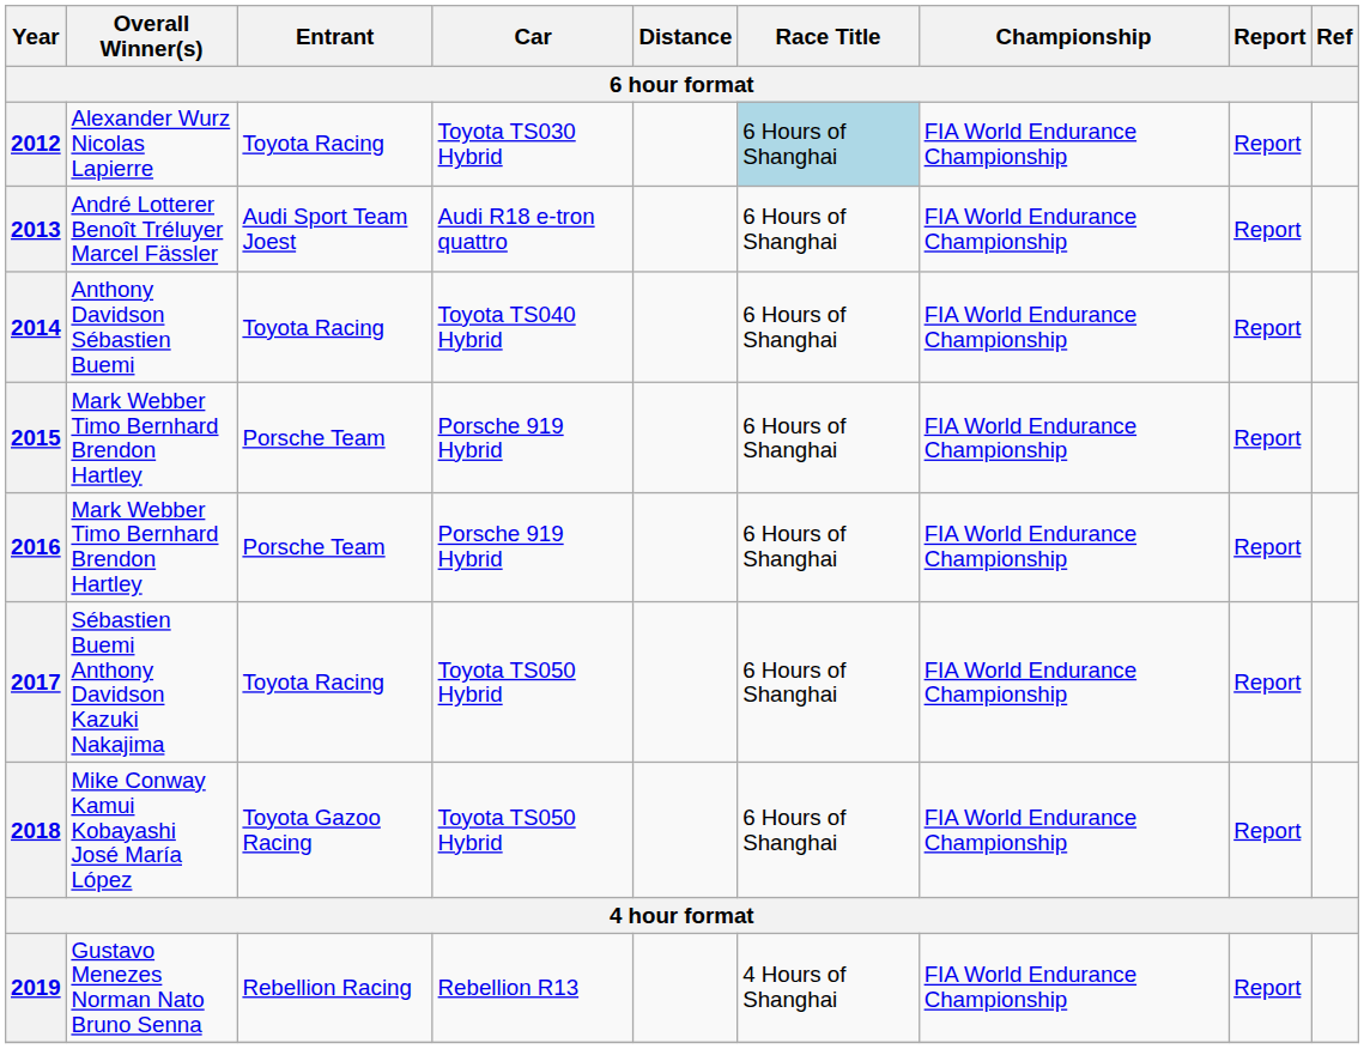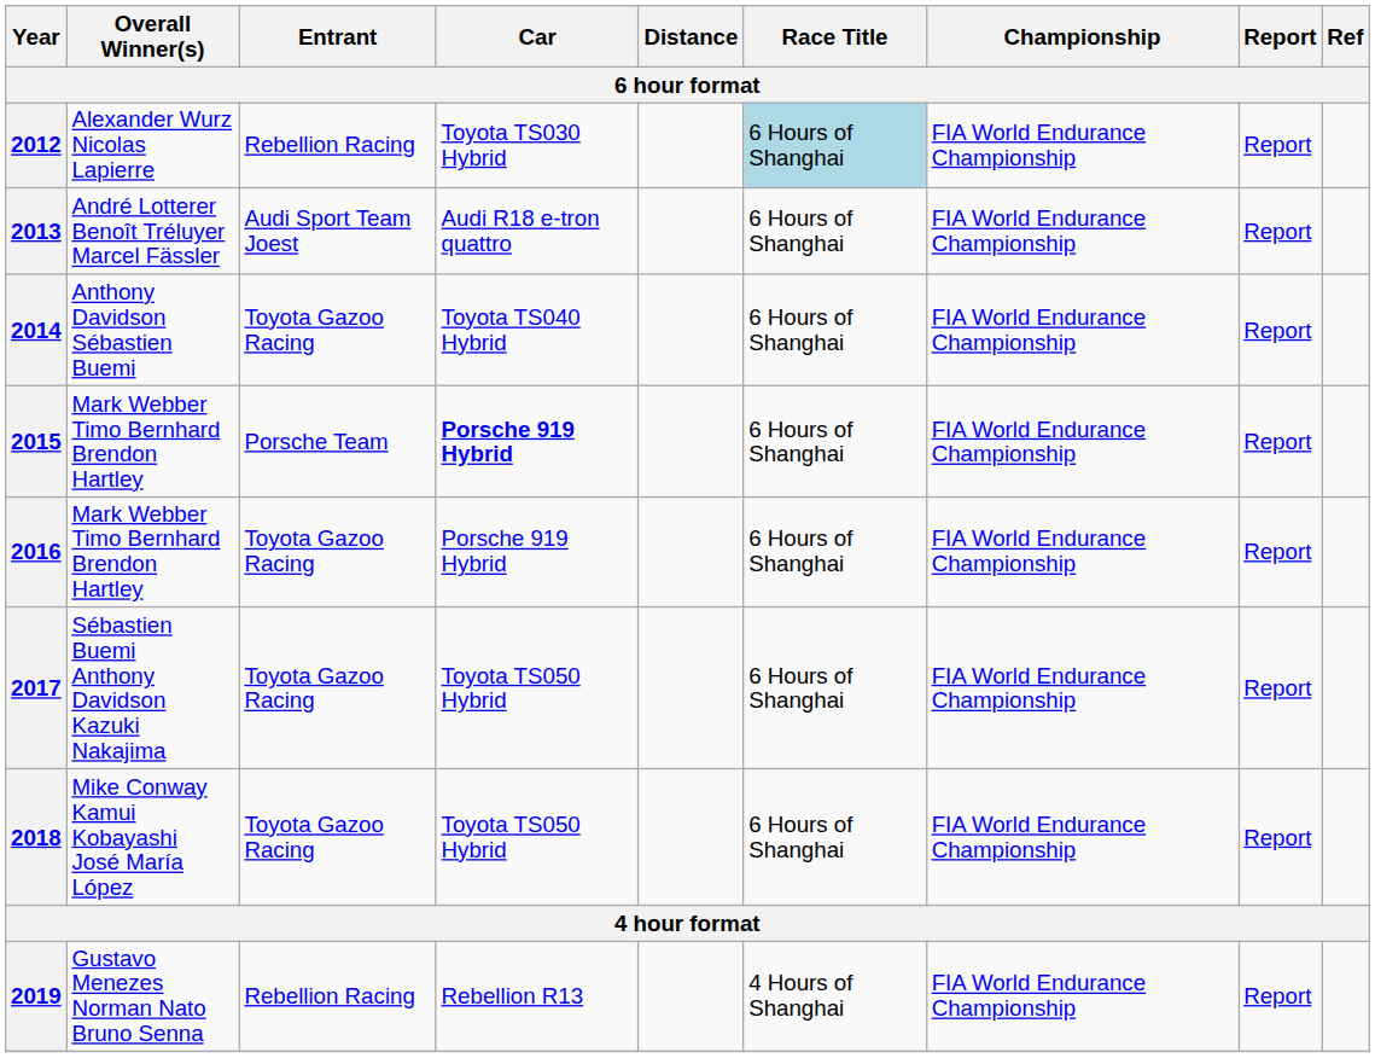 <table class="wikitable" style="font-size: 90%;">
 <tr>
 <th>Year</th>
 <th>Overall Winner(s)</th>
 <th>Entrant</th>
 <th>Car</th>
 <th>Distance</th>
 <th>Race Title</th>
 <th>Championship</th>
 <th>Report</th>
 <th>Ref</th>
 </tr>
 <tr>
 <th colspan=9>6 hour format</th>
 </tr>
 <tr>
 <th><a href='#'>2012</a></th>
 <td> <a href='#'>Alexander Wurz</a><br> <a href='#'>Nicolas Lapierre</a></td>
-<td> <a href='#'>Toyota Racing</a></td>
+<td> <a href='#'>Rebellion Racing</a></td>
 <td><a href='#'>Toyota TS030 Hybrid</a></td>
 <td></td>
 <td style="background: lightblue;">6 Hours of Shanghai</td>
 <td><a href='#'>FIA World Endurance Championship</a></td>
 <td><a href='#'>Report</a></td>
 <td></td>
 </tr>
 <tr>
 <th><a href='#'>2013</a></th>
 <td> <a href='#'>André Lotterer</a><br> <a href='#'>Benoît Tréluyer</a><br> <a href='#'>Marcel Fässler</a></td>
 <td> <a href='#'>Audi Sport Team Joest</a></td>
 <td><a href='#'>Audi R18 e-tron quattro</a></td>
 <td></td>
 <td>6 Hours of Shanghai</td>
 <td><a href='#'>FIA World Endurance Championship</a></td>
 <td><a href='#'>Report</a></td>
 <td></td>
 </tr>
 <tr>
 <th><a href='#'>2014</a></th>
 <td> <a href='#'>Anthony Davidson</a><br> <a href='#'>Sébastien Buemi</a></td>
-<td> <a href='#'>Toyota Racing</a></td>
+<td> <a href='#'>Toyota Gazoo Racing</a></td>
 <td><a href='#'>Toyota TS040 Hybrid</a></td>
 <td></td>
 <td>6 Hours of Shanghai</td>
 <td><a href='#'>FIA World Endurance Championship</a></td>
 <td><a href='#'>Report</a></td>
 <td></td>
 </tr>
 <tr>
 <th><a href='#'>2015</a></th>
 <td> <a href='#'>Mark Webber</a><br> <a href='#'>Timo Bernhard</a><br> <a href='#'>Brendon Hartley</a></td>
 <td> <a href='#'>Porsche Team</a></td>
-<td><a href='#'>Porsche 919 Hybrid</a></td>
+<td><strong><a href='#'>Porsche 919 Hybrid</a></strong></td>
 <td></td>
 <td>6 Hours of Shanghai</td>
 <td><a href='#'>FIA World Endurance Championship</a></td>
 <td><a href='#'>Report</a></td>
 <td></td>
 </tr>
 <tr>
 <th><a href='#'>2016</a></th>
 <td> <a href='#'>Mark Webber</a><br> <a href='#'>Timo Bernhard</a><br> <a href='#'>Brendon Hartley</a></td>
-<td> <a href='#'>Porsche Team</a></td>
+<td> <a href='#'>Toyota Gazoo Racing</a></td>
 <td><a href='#'>Porsche 919 Hybrid</a></td>
 <td></td>
 <td>6 Hours of Shanghai</td>
 <td><a href='#'>FIA World Endurance Championship</a></td>
 <td><a href='#'>Report</a></td>
 <td></td>
 </tr>
 <tr>
 <th><a href='#'>2017</a></th>
 <td> <a href='#'>Sébastien Buemi</a><br> <a href='#'>Anthony Davidson</a><br> <a href='#'>Kazuki Nakajima</a></td>
-<td> <a href='#'>Toyota Racing</a></td>
+<td> <a href='#'>Toyota Gazoo Racing</a></td>
 <td><a href='#'>Toyota TS050 Hybrid</a></td>
 <td></td>
 <td>6 Hours of Shanghai</td>
 <td><a href='#'>FIA World Endurance Championship</a></td>
 <td><a href='#'>Report</a></td>
 <td></td>
 </tr>
 <tr>
 <th><a href='#'>2018</a></th>
 <td> <a href='#'>Mike Conway</a><br> <a href='#'>Kamui Kobayashi</a><br> <a href='#'>José María López</a></td>
 <td> <a href='#'>Toyota Gazoo Racing</a></td>
 <td><a href='#'>Toyota TS050 Hybrid</a></td>
 <td></td>
 <td>6 Hours of Shanghai</td>
 <td><a href='#'>FIA World Endurance Championship</a></td>
 <td><a href='#'>Report</a></td>
 <td></td>
 </tr>
 <tr>
 <th colspan="9">4 hour format</th>
 </tr>
 <tr>
 <th><a href='#'>2019</a></th>
 <td> <a href='#'>Gustavo Menezes</a><br> <a href='#'>Norman Nato</a><br> <a href='#'>Bruno Senna</a></td>
 <td> <a href='#'>Rebellion Racing</a></td>
 <td><a href='#'>Rebellion R13</a></td>
 <td></td>
 <td>4 Hours of Shanghai</td>
 <td><a href='#'>FIA World Endurance Championship</a></td>
 <td><a href='#'>Report</a></td>
 <td></td>
 </tr>
 <tr>
 </tr>
 </table>
